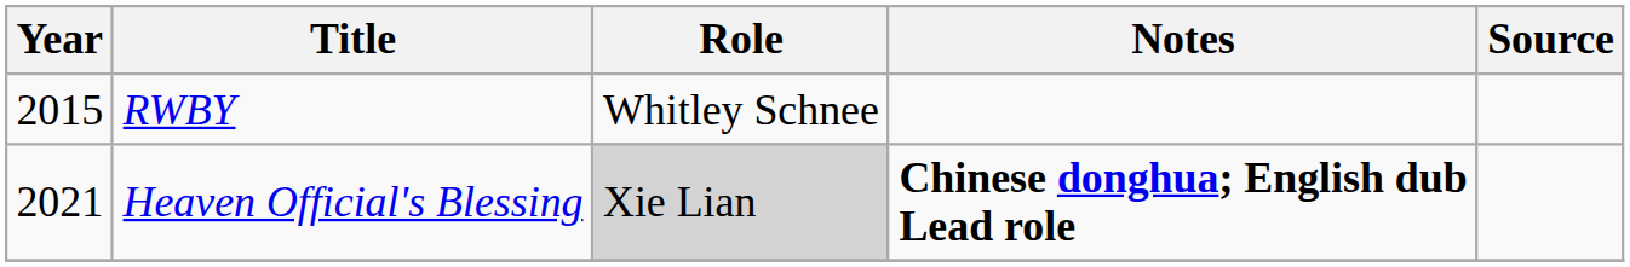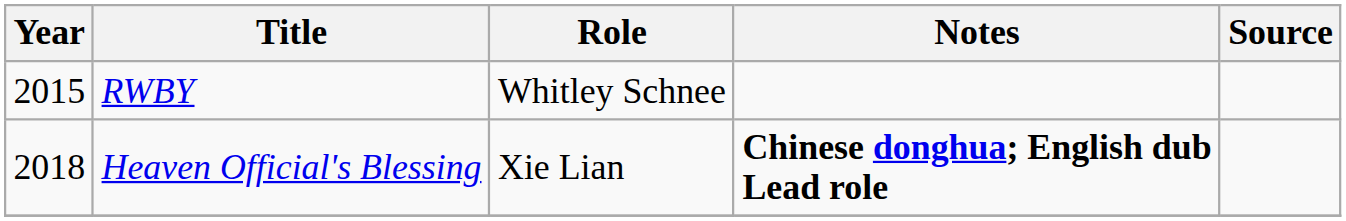 <table class="wikitable sortable plainrowheaders">
 <tr>
 <th>Year</th>
 <th>Title</th>
 <th>Role</th>
 <th class="unsortable">Notes</th>
 <th class="unsortable">Source</th>
 </tr>
 <tr>
 <td>2015</td>
 <td><em><a href='#'>RWBY</a></em></td>
 <td>Whitley Schnee</td>
 <td></td>
 <td></td>
 </tr>
 <tr>
-<td>2021</td>
+<td>2018</td>
 <td><em><a href='#'>Heaven Official's Blessing</a></em></td>
-<td style="background: lightgrey;">Xie Lian</td>
+<td>Xie Lian</td>
 <td><strong>Chinese <a href='#'>donghua</a>; English dub<br>Lead role</strong></td>
 <td></td>
 </tr>
 <tr>
 </tr>
 </table>
